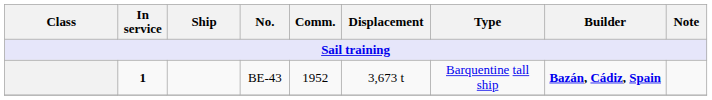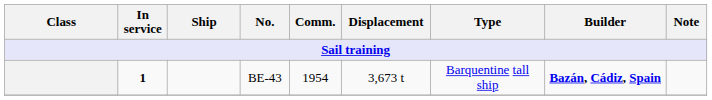 <table class="wikitable" style="text-align:center;">
 <tr>
 <th style="text-align:center; width:14%;">Class</th>
 <th style="text-align:center; width:5%;">In service</th>
 <th style="text-align:center; width:9%;">Ship</th>
 <th style="text-align:center; width:6%;">No.</th>
 <th style="text-align:center; width:5%;">Comm.</th>
 <th style="text-align:center; width:8%;">Displacement</th>
 <th style="text-align:center; width:14%;">Type</th>
 <th style="text-align:center; width:15%;">Builder</th>
 <th style="text-align:center; width:5%;">Note</th>
 </tr>
 <tr>
 <th colspan="9" style="background: lavender;"><a href='#'>Sail training</a></th>
 </tr>
 <tr>
 <th></th>
 <td><strong>1</strong></td>
 <td></td>
 <td>BE-43</td>
-<td>1952</td>
+<td>1954</td>
 <td>3,673 t</td>
 <td><a href='#'>Barquentine</a> <a href='#'>tall ship</a></td>
 <td><strong><a href='#'>Bazán</a>, <a href='#'>Cádiz</a>, <a href='#'>Spain</a></strong></td>
 <td></td>
 </tr>
 <tr>
 </tr>
 </table>
